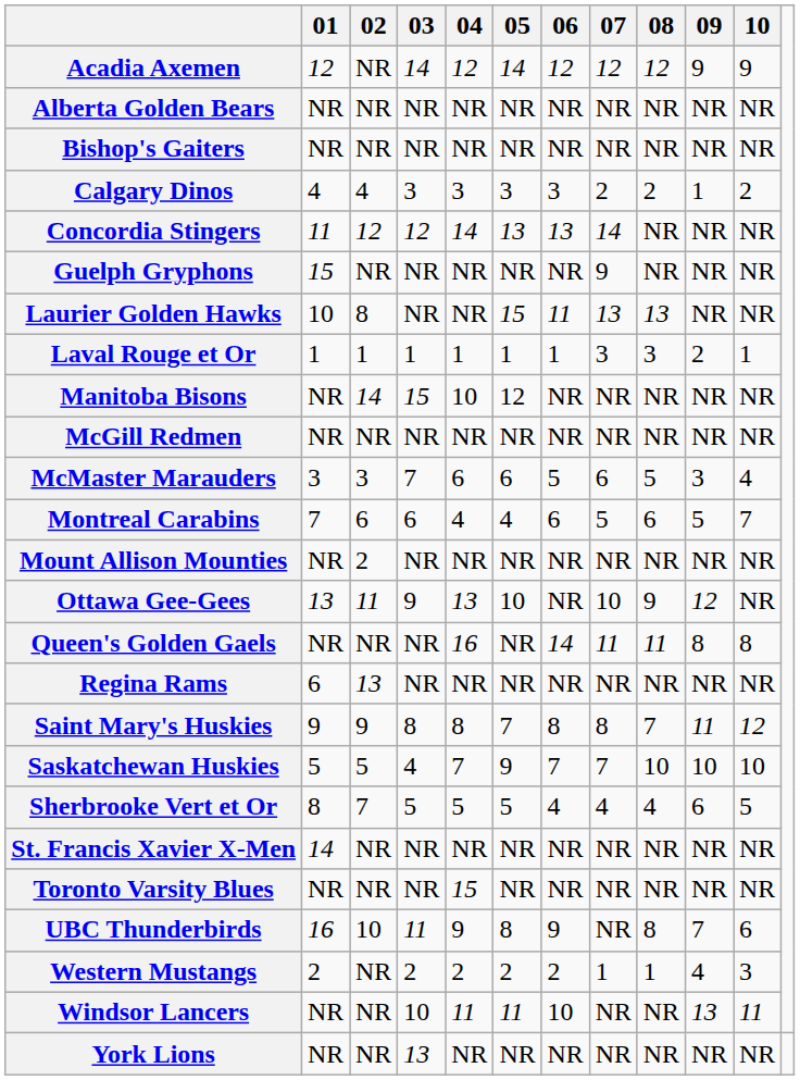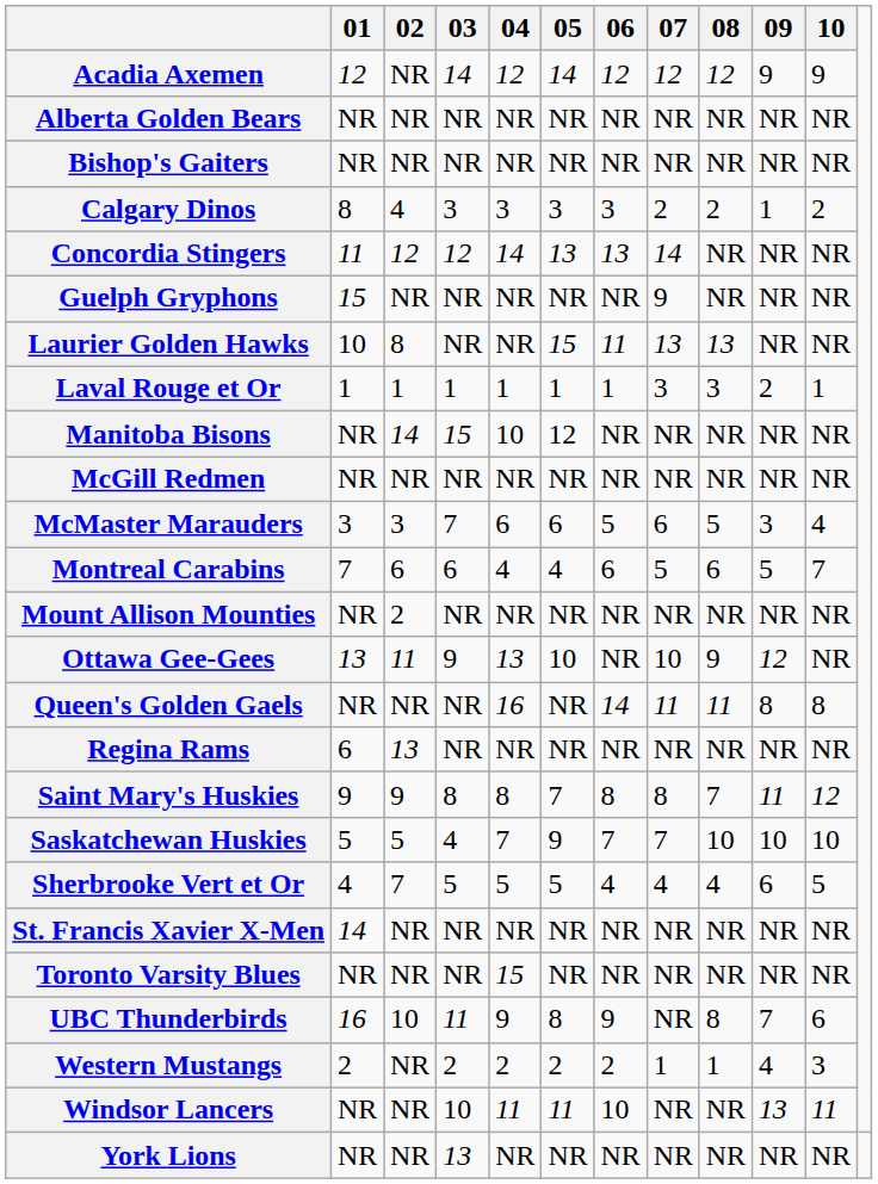 <table class="wikitable sortable">
 <tr>
 <th scope="col"></th>
 <th scope="col">01</th>
 <th scope="col">02</th>
 <th scope="col">03</th>
 <th scope="col">04</th>
 <th scope="col">05</th>
 <th scope="col">06</th>
 <th scope="col">07</th>
 <th scope="col">08</th>
 <th scope="col">09</th>
 <th scope="col">10</th>
 </tr>
 <tr>
 <th scope="row"><a href='#'>Acadia Axemen</a></th>
 <td><em>12</em></td>
 <td>NR</td>
 <td><em>14</em></td>
 <td><em>12</em></td>
 <td><em>14</em></td>
 <td><em>12</em></td>
 <td><em>12</em></td>
 <td><em>12</em></td>
 <td>9</td>
 <td>9</td>
 </tr>
 <tr>
 <th scope="row"><a href='#'>Alberta Golden Bears</a></th>
 <td>NR</td>
 <td>NR</td>
 <td>NR</td>
 <td>NR</td>
 <td>NR</td>
 <td>NR</td>
 <td>NR</td>
 <td>NR</td>
 <td>NR</td>
 <td>NR</td>
 </tr>
 <tr>
 <th scope="row"><a href='#'>Bishop's Gaiters</a></th>
 <td>NR</td>
 <td>NR</td>
 <td>NR</td>
 <td>NR</td>
 <td>NR</td>
 <td>NR</td>
 <td>NR</td>
 <td>NR</td>
 <td>NR</td>
 <td>NR</td>
 </tr>
 <tr>
 <th scope="row"><a href='#'>Calgary Dinos</a></th>
-<td>4</td>
+<td>8</td>
 <td>4</td>
 <td>3</td>
 <td>3</td>
 <td>3</td>
 <td>3</td>
 <td>2</td>
 <td>2</td>
 <td>1</td>
 <td>2</td>
 </tr>
 <tr>
 <th scope="row"><a href='#'>Concordia Stingers</a></th>
 <td><em>11</em></td>
 <td><em>12</em></td>
 <td><em>12</em></td>
 <td><em>14</em></td>
 <td><em>13</em></td>
 <td><em>13</em></td>
 <td><em>14</em></td>
 <td>NR</td>
 <td>NR</td>
 <td>NR</td>
 </tr>
 <tr>
 <th scope="row"><a href='#'>Guelph Gryphons</a></th>
 <td><em>15</em></td>
 <td>NR</td>
 <td>NR</td>
 <td>NR</td>
 <td>NR</td>
 <td>NR</td>
 <td>9</td>
 <td>NR</td>
 <td>NR</td>
 <td>NR</td>
 </tr>
 <tr>
 <th scope="row"><a href='#'>Laurier Golden Hawks</a></th>
 <td>10</td>
 <td>8</td>
 <td>NR</td>
 <td>NR</td>
 <td><em>15</em></td>
 <td><em>11</em></td>
 <td><em>13</em></td>
 <td><em>13</em></td>
 <td>NR</td>
 <td>NR</td>
 </tr>
 <tr>
 <th scope="row"><a href='#'>Laval Rouge et Or</a></th>
 <td>1</td>
 <td>1</td>
 <td>1</td>
 <td>1</td>
 <td>1</td>
 <td>1</td>
 <td>3</td>
 <td>3</td>
 <td>2</td>
 <td>1</td>
 </tr>
 <tr>
 <th scope="row"><a href='#'>Manitoba Bisons</a></th>
 <td>NR</td>
 <td><em>14</em></td>
 <td><em>15</em></td>
 <td>10</td>
 <td>12</td>
 <td>NR</td>
 <td>NR</td>
 <td>NR</td>
 <td>NR</td>
 <td>NR</td>
 </tr>
 <tr>
 <th scope="row"><a href='#'>McGill Redmen</a></th>
 <td>NR</td>
 <td>NR</td>
 <td>NR</td>
 <td>NR</td>
 <td>NR</td>
 <td>NR</td>
 <td>NR</td>
 <td>NR</td>
 <td>NR</td>
 <td>NR</td>
 </tr>
 <tr>
 <th scope="row"><a href='#'>McMaster Marauders</a></th>
 <td>3</td>
 <td>3</td>
 <td>7</td>
 <td>6</td>
 <td>6</td>
 <td>5</td>
 <td>6</td>
 <td>5</td>
 <td>3</td>
 <td>4</td>
 </tr>
 <tr>
 <th scope="row"><a href='#'>Montreal Carabins</a></th>
 <td>7</td>
 <td>6</td>
 <td>6</td>
 <td>4</td>
 <td>4</td>
 <td>6</td>
 <td>5</td>
 <td>6</td>
 <td>5</td>
 <td>7</td>
 </tr>
 <tr>
 <th scope="row"><a href='#'>Mount Allison Mounties</a></th>
 <td>NR</td>
 <td>2</td>
 <td>NR</td>
 <td>NR</td>
 <td>NR</td>
 <td>NR</td>
 <td>NR</td>
 <td>NR</td>
 <td>NR</td>
 <td>NR</td>
 </tr>
 <tr>
 <th scope="row"><a href='#'>Ottawa Gee-Gees</a></th>
 <td><em>13</em></td>
 <td><em>11</em></td>
 <td>9</td>
 <td><em>13</em></td>
 <td>10</td>
 <td>NR</td>
 <td>10</td>
 <td>9</td>
 <td><em>12</em></td>
 <td>NR</td>
 </tr>
 <tr>
 <th scope="row"><a href='#'>Queen's Golden Gaels</a></th>
 <td>NR</td>
 <td>NR</td>
 <td>NR</td>
 <td><em>16</em></td>
 <td>NR</td>
 <td><em>14</em></td>
 <td><em>11</em></td>
 <td><em>11</em></td>
 <td>8</td>
 <td>8</td>
 </tr>
 <tr>
 <th scope="row"><a href='#'>Regina Rams</a></th>
 <td>6</td>
 <td><em>13</em></td>
 <td>NR</td>
 <td>NR</td>
 <td>NR</td>
 <td>NR</td>
 <td>NR</td>
 <td>NR</td>
 <td>NR</td>
 <td>NR</td>
 </tr>
 <tr>
 <th scope="row"><a href='#'>Saint Mary's Huskies</a></th>
 <td>9</td>
 <td>9</td>
 <td>8</td>
 <td>8</td>
 <td>7</td>
 <td>8</td>
 <td>8</td>
 <td>7</td>
 <td><em>11</em></td>
 <td><em>12</em></td>
 </tr>
 <tr>
 <th scope="row"><a href='#'>Saskatchewan Huskies</a></th>
 <td>5</td>
 <td>5</td>
 <td>4</td>
 <td>7</td>
 <td>9</td>
 <td>7</td>
 <td>7</td>
 <td>10</td>
 <td>10</td>
 <td>10</td>
 </tr>
 <tr>
 <th scope="row"><a href='#'>Sherbrooke Vert et Or</a></th>
-<td>8</td>
+<td>4</td>
 <td>7</td>
 <td>5</td>
 <td>5</td>
 <td>5</td>
 <td>4</td>
 <td>4</td>
 <td>4</td>
 <td>6</td>
 <td>5</td>
 </tr>
 <tr>
 <th scope="row"><a href='#'>St. Francis Xavier X-Men</a></th>
 <td><em>14</em></td>
 <td>NR</td>
 <td>NR</td>
 <td>NR</td>
 <td>NR</td>
 <td>NR</td>
 <td>NR</td>
 <td>NR</td>
 <td>NR</td>
 <td>NR</td>
 </tr>
 <tr>
 <th scope="row"><a href='#'>Toronto Varsity Blues</a></th>
 <td>NR</td>
 <td>NR</td>
 <td>NR</td>
 <td><em>15</em></td>
 <td>NR</td>
 <td>NR</td>
 <td>NR</td>
 <td>NR</td>
 <td>NR</td>
 <td>NR</td>
 </tr>
 <tr>
 <th scope="row"><a href='#'>UBC Thunderbirds</a></th>
 <td><em>16</em></td>
 <td>10</td>
 <td><em>11</em></td>
 <td>9</td>
 <td>8</td>
 <td>9</td>
 <td>NR</td>
 <td>8</td>
 <td>7</td>
 <td>6</td>
 </tr>
 <tr>
 <th scope="row"><a href='#'>Western Mustangs</a></th>
 <td>2</td>
 <td>NR</td>
 <td>2</td>
 <td>2</td>
 <td>2</td>
 <td>2</td>
 <td>1</td>
 <td>1</td>
 <td>4</td>
 <td>3</td>
 </tr>
 <tr>
 <th scope="row"><a href='#'>Windsor Lancers</a></th>
 <td>NR</td>
 <td>NR</td>
 <td>10</td>
 <td><em>11</em></td>
 <td><em>11</em></td>
 <td>10</td>
 <td>NR</td>
 <td>NR</td>
 <td><em>13</em></td>
 <td><em>11</em></td>
 </tr>
 <tr>
 <th scope="row"><a href='#'>York Lions</a></th>
 <td>NR</td>
 <td>NR</td>
 <td><em>13</em></td>
 <td>NR</td>
 <td>NR</td>
 <td>NR</td>
 <td>NR</td>
 <td>NR</td>
 <td>NR</td>
 <td>NR</td>
 <td></td>
 </tr>
 </table>
